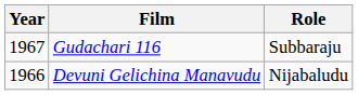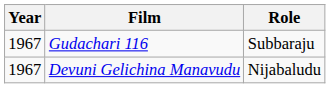 <table class="wikitable sortable">
 <tr>
 <th>Year</th>
 <th>Film</th>
 <th>Role</th>
 </tr>
 <tr>
 <td>1967</td>
 <td><em><a href='#'>Gudachari 116</a></em></td>
 <td>Subbaraju</td>
 </tr>
 <tr>
-<td>1966</td>
+<td>1967</td>
 <td><em><a href='#'>Devuni Gelichina Manavudu</a></em></td>
 <td>Nijabaludu</td>
 </tr>
 </table>
